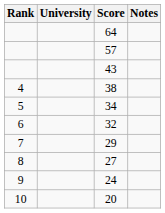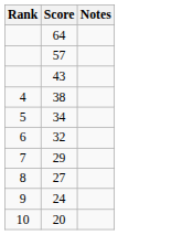 <table class="wikitable sortable" style="text-align:center">
 <tr>
 <th>Rank</th>
-<th>University</th>
 <th>Score</th>
 <th>Notes</th>
 </tr>
 <tr>
-<td></td>
 <td></td>
 <td>64</td>
 <td></td>
 </tr>
 <tr>
 <td></td>
-<td></td>
 <td>57</td>
 <td></td>
 </tr>
 <tr>
-<td></td>
 <td></td>
 <td>43</td>
 <td></td>
 </tr>
 <tr>
 <td>4</td>
-<td></td>
 <td>38</td>
 <td></td>
 </tr>
 <tr>
 <td>5</td>
-<td></td>
 <td>34</td>
 <td></td>
 </tr>
 <tr>
 <td>6</td>
-<td></td>
 <td>32</td>
 <td></td>
 </tr>
 <tr>
 <td>7</td>
-<td></td>
 <td>29</td>
 <td></td>
 </tr>
 <tr>
 <td>8</td>
-<td></td>
 <td>27</td>
 <td></td>
 </tr>
 <tr>
 <td>9</td>
-<td></td>
 <td>24</td>
 <td></td>
 </tr>
 <tr>
 <td>10</td>
-<td></td>
 <td>20</td>
 <td></td>
 </tr>
 </table>
